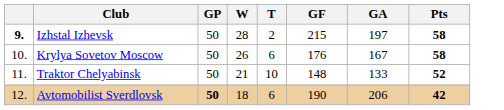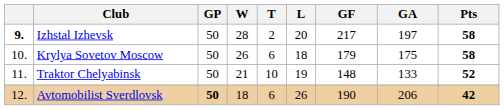 <table class="wikitable">
 <tr>
 <th width="30"></th>
 <th width="200">Club</th>
 <th width="30">GP</th>
 <th width="30">W</th>
 <th width="30">T</th>
+<th width="30">L</th>
 <th width="70">GF</th>
 <th width="70">GA</th>
 <th width="70">Pts</th>
 </tr>
 <tr bgcolor="#FFFFFF" align="center">
 <td><strong>9.</strong></td>
 <td align="left"><a href='#'>Izhstal Izhevsk</a></td>
 <td>50</td>
 <td>28</td>
 <td>2</td>
-<td>215</td>
+<td>20</td>
+<td>217</td>
 <td>197</td>
 <td><strong>58</strong></td>
 </tr>
 <tr bgcolor="#FFFFFF" align="center">
 <td>10.</td>
 <td align="left"><a href='#'>Krylya Sovetov Moscow</a></td>
 <td>50</td>
 <td>26</td>
 <td>6</td>
-<td>176</td>
-<td>167</td>
+<td>18</td>
+<td>179</td>
+<td>175</td>
 <td><strong>58</strong></td>
 </tr>
 <tr bgcolor="#FFFFFF" align="center">
 <td>11.</td>
 <td align="left"><a href='#'>Traktor Chelyabinsk</a></td>
 <td>50</td>
 <td>21</td>
 <td>10</td>
+<td>19</td>
 <td>148</td>
 <td>133</td>
 <td><strong>52</strong></td>
 </tr>
 <tr bgcolor="#EECFA1" align="center">
 <td>12.</td>
 <td align="left"><a href='#'>Avtomobilist Sverdlovsk</a></td>
 <td><strong>50</strong></td>
 <td>18</td>
 <td>6</td>
+<td>26</td>
 <td>190</td>
 <td>206</td>
 <td><strong>42</strong></td>
 </tr>
 </table>
